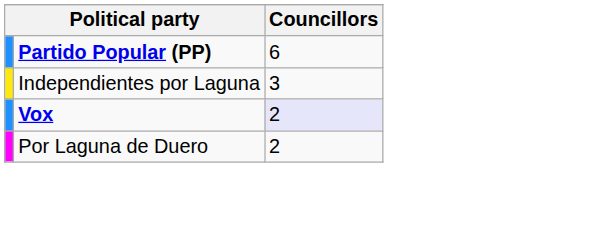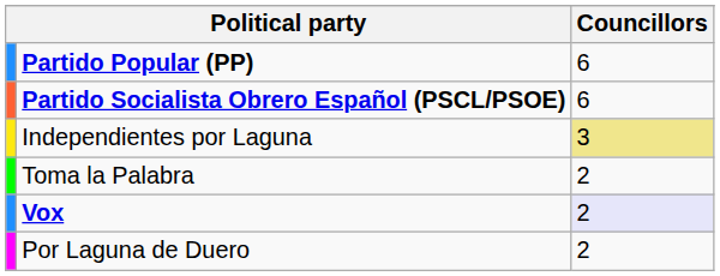 <table class="wikitable" border="1">
 <tr ---->
 </tr>
 <tr ---->
 <th colspan=2>Political party</th>
 <th>Councillors</th>
 </tr>
 <tr ---->
 <td bgcolor="#1E90FF"></td>
 <td><strong><a href='#'>Partido Popular</a> (PP)</strong></td>
 <td>6</td>
 </tr>
 <tr ---->
+<td bgcolor="#ff6033"></td>
+<td><strong><a href='#'>Partido Socialista Obrero Español</a> (PSCL/PSOE)</strong></td>
+<td>6</td>
+</tr>
+<tr ---->
 <td bgcolor="FDE910"></td>
 <td>Independientes por Laguna</td>
-<td>3</td>
+<td style="background: khaki;">3</td>
+</tr>
+<tr ---->
+<td bgcolor="00FF00"></td>
+<td>Toma la Palabra</td>
+<td>2</td>
 </tr>
 <tr ---->
 <td bgcolor="#1E90FF"></td>
 <td><strong><a href='#'>Vox</a></strong></td>
 <td style="background: lavender;">2</td>
 </tr>
 <tr ---->
 <td bgcolor="#FF00FF"></td>
 <td>Por Laguna de Duero</td>
 <td>2</td>
 </tr>
 </table>
